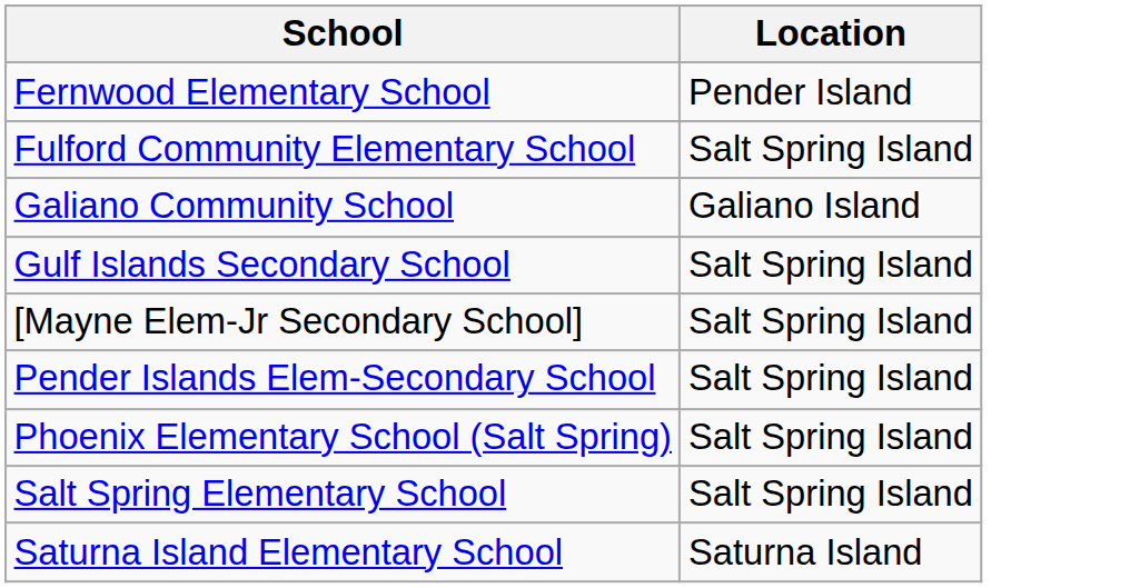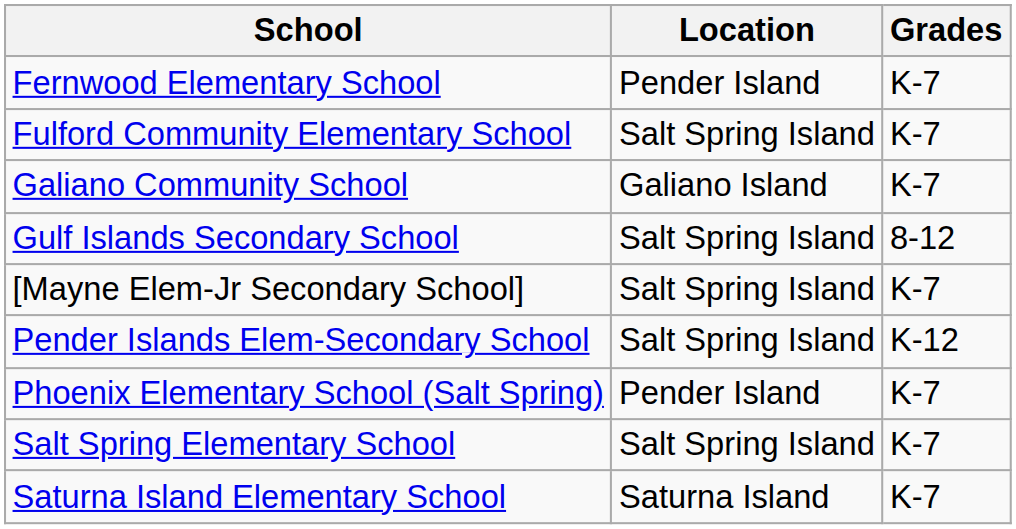 <table class="wikitable">
 <tr>
 <th>School</th>
 <th>Location</th>
+<th>Grades</th>
 </tr>
 <tr>
 <td><a href='#'>Fernwood Elementary School</a></td>
 <td>Pender Island</td>
+<td>K-7</td>
 </tr>
 <tr>
 <td><a href='#'>Fulford Community Elementary School</a></td>
 <td>Salt Spring Island</td>
+<td>K-7</td>
 </tr>
 <tr>
 <td><a href='#'>Galiano Community School</a></td>
 <td>Galiano Island</td>
+<td>K-7</td>
 </tr>
 <tr>
 <td><a href='#'>Gulf Islands Secondary School</a></td>
 <td>Salt Spring Island</td>
+<td>8-12</td>
 </tr>
 <tr>
 <td>[Mayne Elem-Jr Secondary School]</td>
 <td>Salt Spring Island</td>
+<td>K-7</td>
 </tr>
 <tr>
 <td><a href='#'>Pender Islands Elem-Secondary School</a></td>
 <td>Salt Spring Island</td>
+<td>K-12</td>
 </tr>
 <tr>
 <td><a href='#'>Phoenix Elementary School (Salt Spring)</a></td>
-<td>Salt Spring Island</td>
+<td>Pender Island</td>
+<td>K-7</td>
 </tr>
 <tr>
 <td><a href='#'>Salt Spring Elementary School</a></td>
 <td>Salt Spring Island</td>
+<td>K-7</td>
 </tr>
 <tr>
 <td><a href='#'>Saturna Island Elementary School</a></td>
 <td>Saturna Island</td>
+<td>K-7</td>
 </tr>
 </table>
